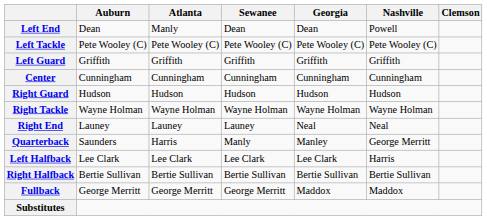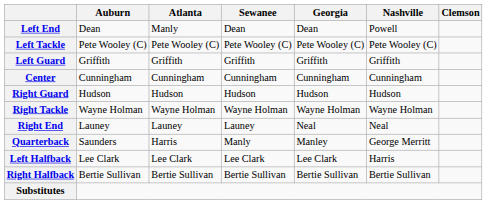 <table class=wikitable>
 <tr>
 <th></th>
 <th>Auburn</th>
 <th>Atlanta</th>
 <th>Sewanee</th>
 <th>Georgia</th>
 <th>Nashville</th>
 <th>Clemson</th>
 </tr>
 <tr>
 <th><a href='#'>Left End</a></th>
 <td>Dean</td>
 <td>Manly</td>
 <td>Dean</td>
 <td>Dean</td>
 <td>Powell</td>
 <td></td>
 </tr>
 <tr>
 <th><a href='#'>Left Tackle</a></th>
 <td>Pete Wooley (C)</td>
 <td>Pete Wooley (C)</td>
 <td>Pete Wooley (C)</td>
 <td>Pete Wooley (C)</td>
 <td>Pete Wooley (C)</td>
 <td></td>
 </tr>
 <tr>
 <th><a href='#'>Left Guard</a></th>
 <td>Griffith</td>
 <td>Griffith</td>
 <td>Griffith</td>
 <td>Griffith</td>
 <td>Griffith</td>
 <td></td>
 </tr>
 <tr>
 <th><a href='#'>Center</a></th>
 <td>Cunningham</td>
 <td>Cunningham</td>
 <td>Cunningham</td>
 <td>Cunningham</td>
 <td>Cunningham</td>
 <td></td>
 </tr>
 <tr>
 <th><a href='#'>Right Guard</a></th>
 <td>Hudson</td>
 <td>Hudson</td>
 <td>Hudson</td>
 <td>Hudson</td>
 <td>Hudson</td>
 <td></td>
 </tr>
 <tr>
 <th><a href='#'>Right Tackle</a></th>
 <td>Wayne Holman</td>
 <td>Wayne Holman</td>
 <td>Wayne Holman</td>
 <td>Wayne Holman</td>
 <td>Wayne Holman</td>
 <td></td>
 </tr>
 <tr>
 <th><a href='#'>Right End</a></th>
 <td>Launey</td>
 <td>Launey</td>
 <td>Launey</td>
 <td>Neal</td>
 <td>Neal</td>
 <td></td>
 </tr>
 <tr>
 <th><a href='#'>Quarterback</a></th>
 <td>Saunders</td>
 <td>Harris</td>
 <td>Manly</td>
 <td>Manley</td>
 <td>George Merritt</td>
 <td></td>
 </tr>
 <tr>
 <th><a href='#'>Left Halfback</a></th>
 <td>Lee Clark</td>
 <td>Lee Clark</td>
 <td>Lee Clark</td>
 <td>Lee Clark</td>
 <td>Harris</td>
 <td></td>
 </tr>
 <tr>
 <th><a href='#'>Right Halfback</a></th>
 <td>Bertie Sullivan</td>
 <td>Bertie Sullivan</td>
 <td>Bertie Sullivan</td>
 <td>Bertie Sullivan</td>
 <td>Bertie Sullivan</td>
 <td></td>
 </tr>
 <tr>
-<th><a href='#'>Fullback</a></th>
-<td>George Merritt</td>
-<td>George Merritt</td>
-<td>George Merritt</td>
-<td>Maddox</td>
-<td>Maddox</td>
-<td></td>
-</tr>
-<tr>
 <th>Substitutes</th>
 <td colspan="6"></td>
 </tr>
 </table>
